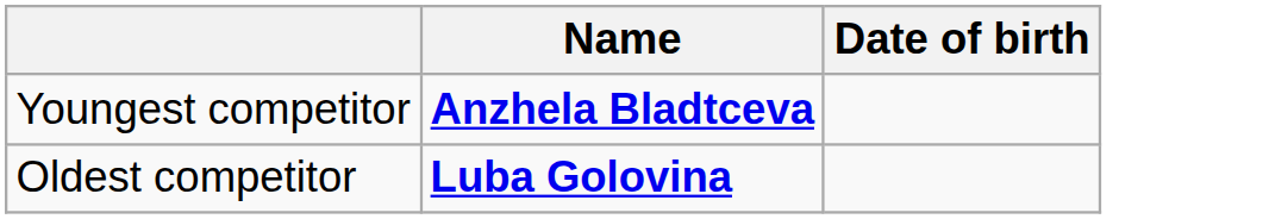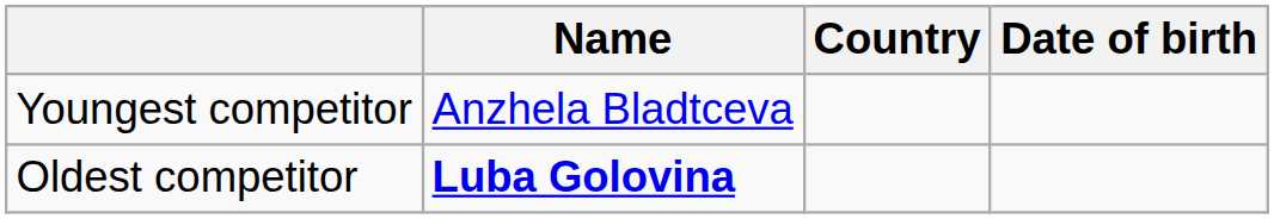 <table class="wikitable">
 <tr>
 <th></th>
 <th>Name</th>
+<th>Country</th>
 <th>Date of birth</th>
 </tr>
 <tr>
 <td>Youngest competitor</td>
-<td><strong><a href='#'>Anzhela Bladtceva</a></strong></td>
+<td><a href='#'>Anzhela Bladtceva</a></td>
+<td></td>
 <td></td>
 </tr>
 <tr>
 <td>Oldest competitor</td>
 <td><strong><a href='#'>Luba Golovina</a></strong></td>
 <td></td>
+<td></td>
 </tr>
 </table>
